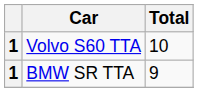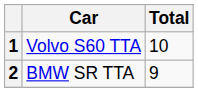 <table class="wikitable" style="font-size:100%;">
 <tr>
 <th></th>
 <th>Car</th>
 <th>Total</th>
 </tr>
 <tr>
 <th>1</th>
 <td><a href='#'>Volvo S60 TTA</a></td>
 <td>10</td>
 </tr>
 <tr>
-<th>1</th>
+<th>2</th>
 <td><a href='#'>BMW</a> SR TTA</td>
 <td>9</td>
 </tr>
 <tr>
 </tr>
 </table>
